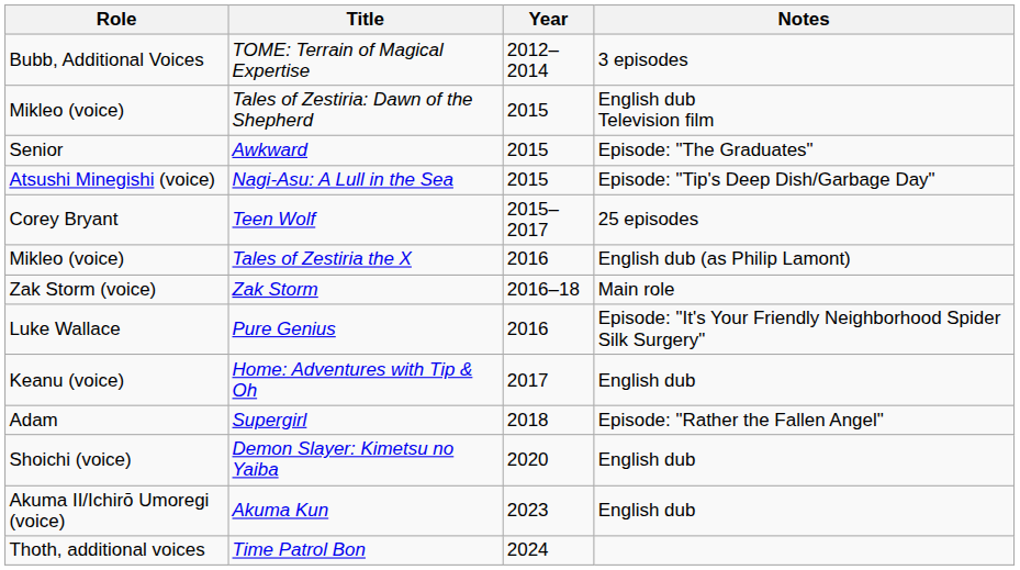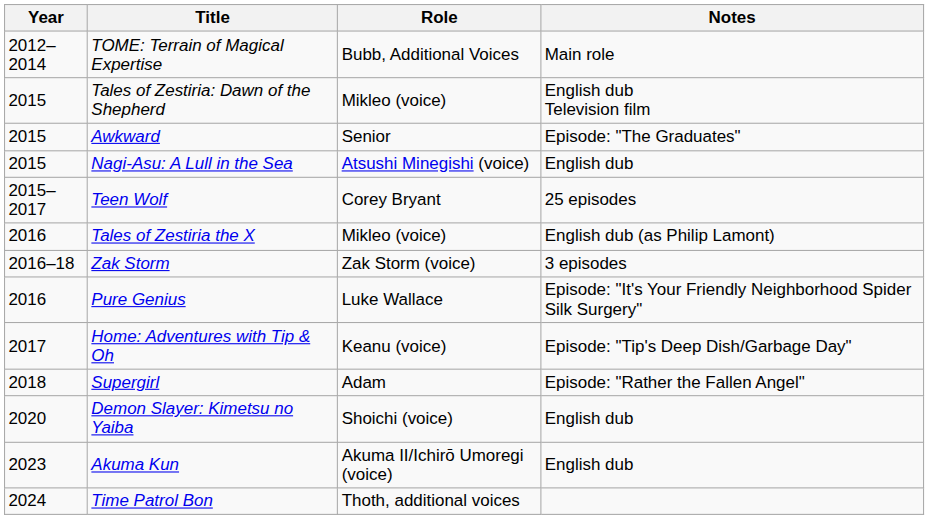 <table class="wikitable sortable">
 <tr>
+<th>Year</th>
+<th>Title</th>
 <th>Role</th>
-<th>Title</th>
-<th>Year</th>
 <th class="unsortable">Notes</th>
 </tr>
 <tr>
+<td>2012–2014</td>
+<td><em>TOME: Terrain of Magical Expertise</em></td>
 <td>Bubb, Additional Voices</td>
-<td><em>TOME: Terrain of Magical Expertise</em></td>
-<td>2012–2014</td>
+<td>Main role</td>
+</tr>
+<tr>
+<td>2015</td>
+<td><em>Tales of Zestiria: Dawn of the Shepherd</em></td>
+<td>Mikleo (voice)</td>
+<td>English dub<br>Television film</td>
+</tr>
+<tr>
+<td>2015</td>
+<td><em><a href='#'>Awkward</a></em></td>
+<td>Senior</td>
+<td>Episode: "The Graduates"</td>
+</tr>
+<tr>
+<td>2015</td>
+<td><em><a href='#'>Nagi-Asu: A Lull in the Sea</a></em></td>
+<td><a href='#'>Atsushi Minegishi</a> (voice)</td>
+<td>English dub</td>
+</tr>
+<tr>
+<td>2015–2017</td>
+<td><em><a href='#'>Teen Wolf</a></em></td>
+<td>Corey Bryant</td>
+<td>25 episodes</td>
+</tr>
+<tr>
+<td>2016</td>
+<td><em><a href='#'>Tales of Zestiria the X</a></em></td>
+<td>Mikleo (voice)</td>
+<td>English dub (as Philip Lamont)</td>
+</tr>
+<tr>
+<td>2016–18</td>
+<td><em><a href='#'>Zak Storm</a></em></td>
+<td>Zak Storm (voice)</td>
 <td>3 episodes</td>
 </tr>
 <tr>
-<td>Mikleo (voice)</td>
-<td><em>Tales of Zestiria: Dawn of the Shepherd</em></td>
-<td>2015</td>
-<td>English dub<br>Television film</td>
+<td>2016</td>
+<td><em><a href='#'>Pure Genius</a></em></td>
+<td>Luke Wallace</td>
+<td>Episode: "It's Your Friendly Neighborhood Spider Silk Surgery"</td>
 </tr>
 <tr>
-<td>Senior</td>
-<td><em><a href='#'>Awkward</a></em></td>
-<td>2015</td>
-<td>Episode: "The Graduates"</td>
-</tr>
-<tr>
-<td><a href='#'>Atsushi Minegishi</a> (voice)</td>
-<td><em><a href='#'>Nagi-Asu: A Lull in the Sea</a></em></td>
-<td>2015</td>
+<td>2017</td>
+<td><em><a href='#'>Home: Adventures with Tip & Oh</a></em></td>
+<td>Keanu (voice)</td>
 <td>Episode: "Tip's Deep Dish/Garbage Day"</td>
 </tr>
 <tr>
-<td>Corey Bryant</td>
-<td><em><a href='#'>Teen Wolf</a></em></td>
-<td>2015–2017</td>
-<td>25 episodes</td>
+<td>2018</td>
+<td><em><a href='#'>Supergirl</a></em></td>
+<td>Adam</td>
+<td>Episode: "Rather the Fallen Angel"</td>
 </tr>
 <tr>
-<td>Mikleo (voice)</td>
-<td><em><a href='#'>Tales of Zestiria the X</a></em></td>
-<td>2016</td>
-<td>English dub (as Philip Lamont)</td>
-</tr>
-<tr>
-<td>Zak Storm (voice)</td>
-<td><em><a href='#'>Zak Storm</a></em></td>
-<td>2016–18</td>
-<td>Main role</td>
-</tr>
-<tr>
-<td>Luke Wallace</td>
-<td><em><a href='#'>Pure Genius</a></em></td>
-<td>2016</td>
-<td>Episode: "It's Your Friendly Neighborhood Spider Silk Surgery"</td>
-</tr>
-<tr>
-<td>Keanu (voice)</td>
-<td><em><a href='#'>Home: Adventures with Tip & Oh</a></em></td>
-<td>2017</td>
+<td>2020</td>
+<td><em><a href='#'>Demon Slayer: Kimetsu no Yaiba</a></em></td>
+<td>Shoichi (voice)</td>
 <td>English dub</td>
 </tr>
 <tr>
-<td>Adam</td>
-<td><em><a href='#'>Supergirl</a></em></td>
-<td>2018</td>
-<td>Episode: "Rather the Fallen Angel"</td>
-</tr>
-<tr>
-<td>Shoichi (voice)</td>
-<td><em><a href='#'>Demon Slayer: Kimetsu no Yaiba</a></em></td>
-<td>2020</td>
+<td>2023</td>
+<td><em><a href='#'>Akuma Kun</a></em></td>
+<td>Akuma II/Ichirō Umoregi (voice)</td>
 <td>English dub</td>
 </tr>
 <tr>
-<td>Akuma II/Ichirō Umoregi (voice)</td>
-<td><em><a href='#'>Akuma Kun</a></em></td>
-<td>2023</td>
-<td>English dub</td>
-</tr>
-<tr>
+<td>2024</td>
+<td><em><a href='#'>Time Patrol Bon</a></em></td>
 <td>Thoth, additional voices</td>
-<td><em><a href='#'>Time Patrol Bon</a></em></td>
-<td>2024</td>
 <td></td>
 </tr>
 </table>
